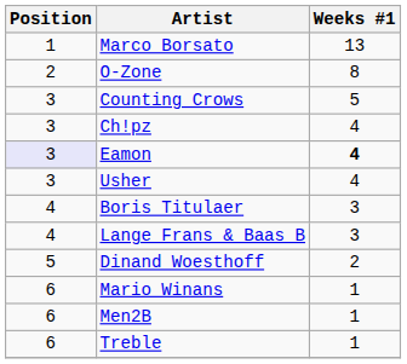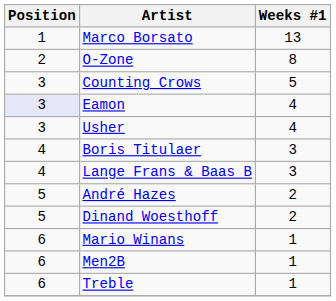 <table class="wikitable sortable" style="font-size:97%;">
 <tr>
 <th>Position</th>
 <th>Artist</th>
 <th>Weeks #1</th>
 </tr>
 <tr>
 <td align="center">1</td>
 <td><a href='#'>Marco Borsato</a></td>
 <td align="center">13</td>
 </tr>
 <tr>
 <td align="center">2</td>
 <td><a href='#'>O-Zone</a></td>
 <td align="center">8</td>
 </tr>
 <tr>
 <td align="center">3</td>
 <td><a href='#'>Counting Crows</a></td>
 <td align="center">5</td>
 </tr>
 <tr>
-<td align="center">3</td>
-<td><a href='#'>Ch!pz</a></td>
-<td align="center">4</td>
-</tr>
-<tr>
 <td align="center" style="background: lavender;">3</td>
 <td><a href='#'>Eamon</a></td>
-<td align="center"><strong>4</strong></td>
+<td align="center">4</td>
 </tr>
 <tr>
 <td align="center">3</td>
 <td><a href='#'>Usher</a></td>
 <td align="center">4</td>
 </tr>
 <tr>
 <td align="center">4</td>
 <td><a href='#'>Boris Titulaer</a></td>
 <td align="center">3</td>
 </tr>
 <tr>
 <td align="center">4</td>
 <td><a href='#'>Lange Frans & Baas B</a></td>
 <td align="center">3</td>
+</tr>
+<tr>
+<td align="center">5</td>
+<td><a href='#'>André Hazes</a></td>
+<td align="center">2</td>
 </tr>
 <tr>
 <td align="center">5</td>
 <td><a href='#'>Dinand Woesthoff</a></td>
 <td align="center">2</td>
 </tr>
 <tr>
 <td align="center">6</td>
 <td><a href='#'>Mario Winans</a></td>
 <td align="center">1</td>
 </tr>
 <tr>
 <td align="center">6</td>
 <td><a href='#'>Men2B</a></td>
 <td align="center">1</td>
 </tr>
 <tr>
 <td align="center">6</td>
 <td><a href='#'>Treble</a></td>
 <td align="center">1</td>
 </tr>
 <tr>
 </tr>
 </table>
